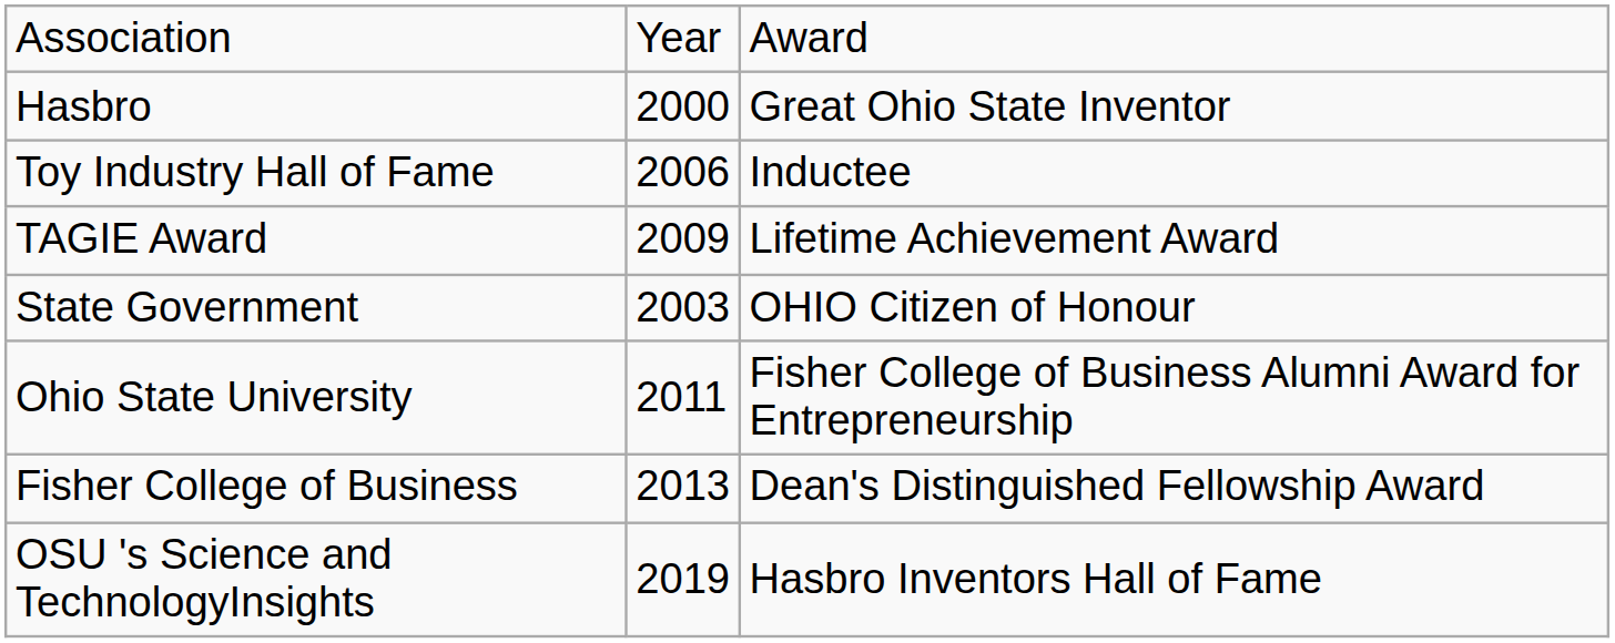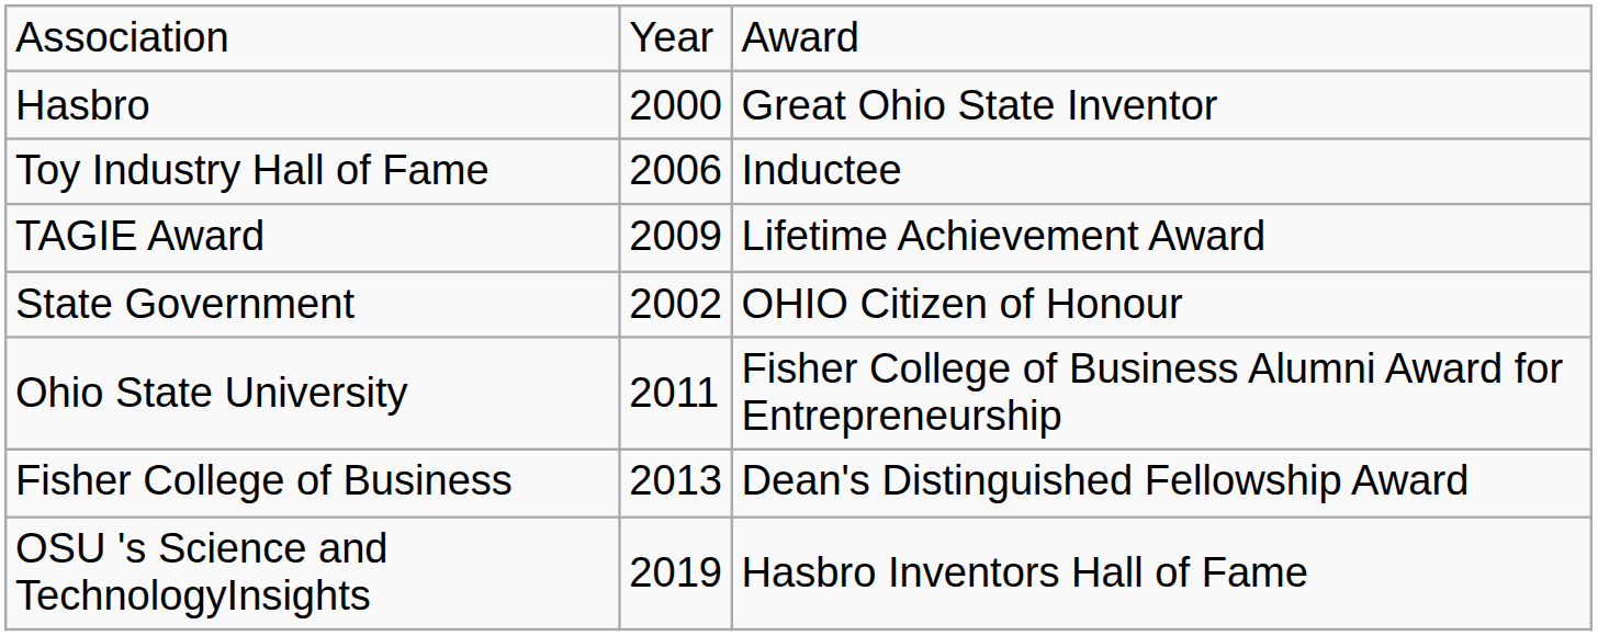 <table class="wikitable">
 <tr>
 <td>Association</td>
 <td>Year</td>
 <td>Award</td>
 </tr>
 <tr>
 <td>Hasbro</td>
 <td>2000</td>
 <td>Great Ohio State Inventor</td>
 </tr>
 <tr>
 <td>Toy Industry Hall of Fame</td>
 <td>2006</td>
 <td>Inductee</td>
 </tr>
 <tr>
 <td>TAGIE Award</td>
 <td>2009</td>
 <td>Lifetime Achievement Award</td>
 </tr>
 <tr>
 <td>State Government</td>
-<td>2003</td>
+<td>2002</td>
 <td>OHIO Citizen of Honour</td>
 </tr>
 <tr>
 <td>Ohio State University</td>
 <td>2011</td>
 <td>Fisher College of Business Alumni Award for Entrepreneurship</td>
 </tr>
 <tr>
 <td>Fisher College of Business</td>
 <td>2013</td>
 <td>Dean's Distinguished Fellowship Award</td>
 </tr>
 <tr>
 <td>OSU 's Science and TechnologyInsights</td>
 <td>2019</td>
 <td>Hasbro Inventors Hall of Fame</td>
 </tr>
 </table>
